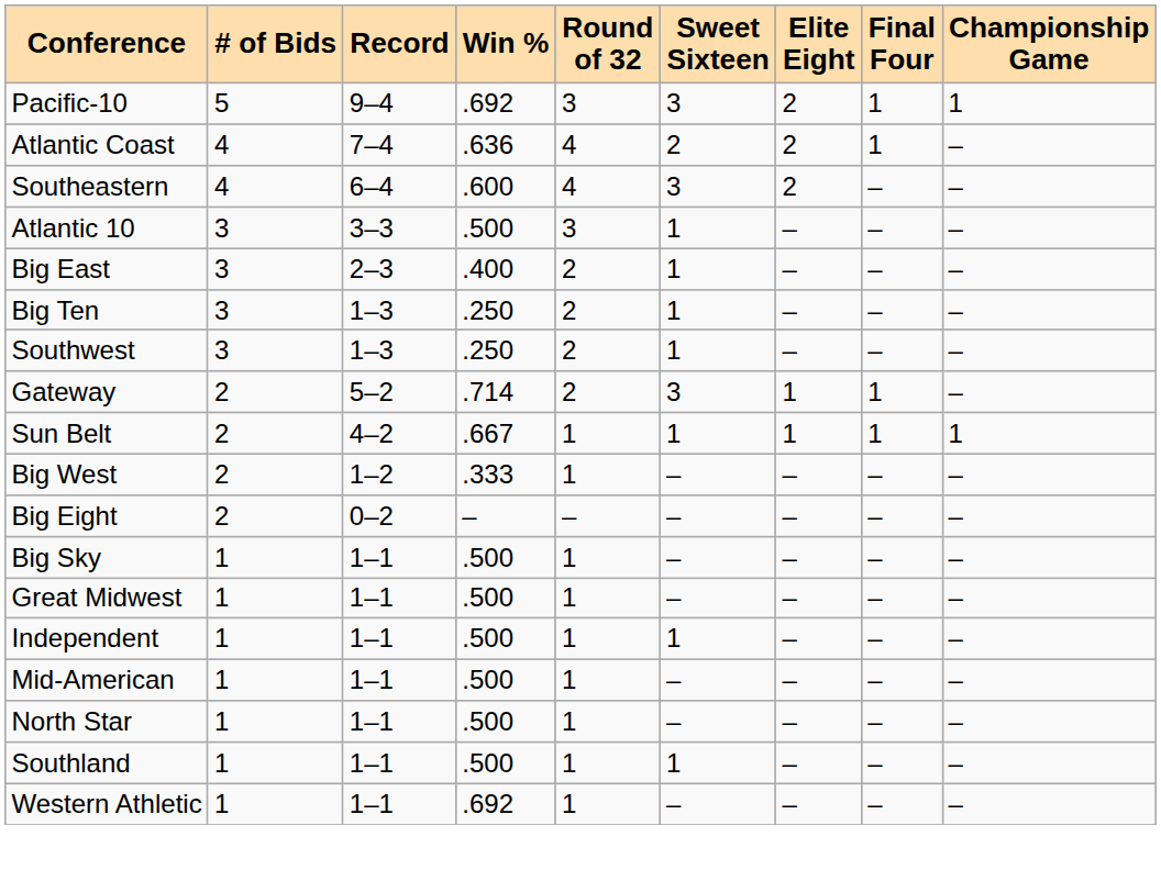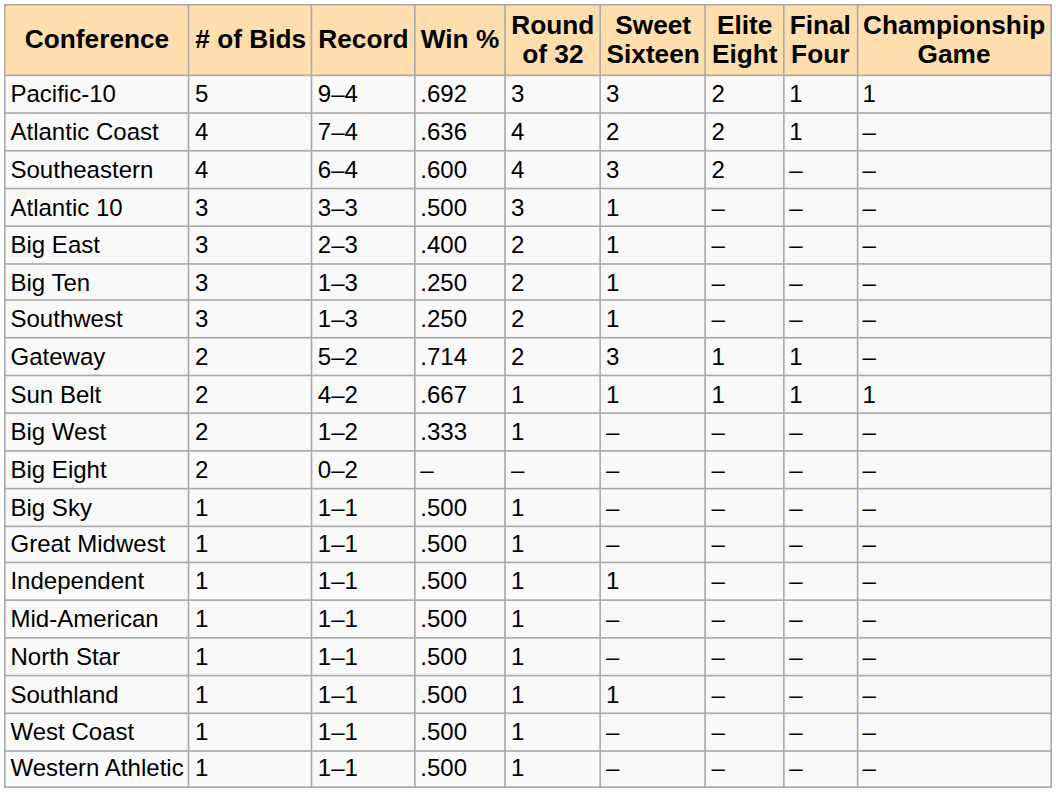 <table class="wikitable sortable">
 <tr>
 <th style="background-color:#FFDEAD;">Conference</th>
 <th style="background-color:#FFDEAD;"># of Bids</th>
 <th style="background-color:#FFDEAD;">Record</th>
 <th style="background-color:#FFDEAD;">Win %</th>
 <th style="background-color:#FFDEAD;">Round<br> of 32</th>
 <th style="background-color:#FFDEAD;">Sweet<br> Sixteen</th>
 <th style="background-color:#FFDEAD;">Elite<br> Eight</th>
 <th style="background-color:#FFDEAD;">Final<br> Four</th>
 <th style="background-color:#FFDEAD;">Championship<br> Game</th>
 </tr>
 <tr style="font-size:11pt"  valign="bottom">
 <td height="15">Pacific-10</td>
 <td>5</td>
 <td>9–4</td>
 <td>.692</td>
 <td>3</td>
 <td>3</td>
 <td>2</td>
 <td>1</td>
 <td>1</td>
 </tr>
 <tr style="font-size:11pt"  valign="bottom">
 <td height="15">Atlantic Coast</td>
 <td>4</td>
 <td>7–4</td>
 <td>.636</td>
 <td>4</td>
 <td>2</td>
 <td>2</td>
 <td>1</td>
 <td>–</td>
 </tr>
 <tr style="font-size:11pt"  valign="bottom">
 <td height="15">Southeastern</td>
 <td>4</td>
 <td>6–4</td>
 <td>.600</td>
 <td>4</td>
 <td>3</td>
 <td>2</td>
 <td>–</td>
 <td>–</td>
 </tr>
 <tr style="font-size:11pt"  valign="bottom">
 <td height="15">Atlantic 10</td>
 <td>3</td>
 <td>3–3</td>
 <td>.500</td>
 <td>3</td>
 <td>1</td>
 <td>–</td>
 <td>–</td>
 <td>–</td>
 </tr>
 <tr style="font-size:11pt"  valign="bottom">
 <td height="15">Big East</td>
 <td>3</td>
 <td>2–3</td>
 <td>.400</td>
 <td>2</td>
 <td>1</td>
 <td>–</td>
 <td>–</td>
 <td>–</td>
 </tr>
 <tr style="font-size:11pt"  valign="bottom">
 <td height="15">Big Ten</td>
 <td>3</td>
 <td>1–3</td>
 <td>.250</td>
 <td>2</td>
 <td>1</td>
 <td>–</td>
 <td>–</td>
 <td>–</td>
 </tr>
 <tr style="font-size:11pt"  valign="bottom">
 <td height="15">Southwest</td>
 <td>3</td>
 <td>1–3</td>
 <td>.250</td>
 <td>2</td>
 <td>1</td>
 <td>–</td>
 <td>–</td>
 <td>–</td>
 </tr>
 <tr style="font-size:11pt"  valign="bottom">
 <td height="15">Gateway</td>
 <td>2</td>
 <td>5–2</td>
 <td>.714</td>
 <td>2</td>
 <td>3</td>
 <td>1</td>
 <td>1</td>
 <td>–</td>
 </tr>
 <tr style="font-size:11pt"  valign="bottom">
 <td height="15">Sun Belt</td>
 <td>2</td>
 <td>4–2</td>
 <td>.667</td>
 <td>1</td>
 <td>1</td>
 <td>1</td>
 <td>1</td>
 <td>1</td>
 </tr>
 <tr style="font-size:11pt"  valign="bottom">
 <td height="15">Big West</td>
 <td>2</td>
 <td>1–2</td>
 <td>.333</td>
 <td>1</td>
 <td>–</td>
 <td>–</td>
 <td>–</td>
 <td>–</td>
 </tr>
 <tr style="font-size:11pt"  valign="bottom">
 <td height="15">Big Eight</td>
 <td>2</td>
 <td>0–2</td>
 <td>–</td>
 <td>–</td>
 <td>–</td>
 <td>–</td>
 <td>–</td>
 <td>–</td>
 </tr>
 <tr style="font-size:11pt"  valign="bottom">
 <td height="15">Big Sky</td>
 <td>1</td>
 <td>1–1</td>
 <td>.500</td>
 <td>1</td>
 <td>–</td>
 <td>–</td>
 <td>–</td>
 <td>–</td>
 </tr>
 <tr style="font-size:11pt"  valign="bottom">
 <td height="15">Great Midwest</td>
 <td>1</td>
 <td>1–1</td>
 <td>.500</td>
 <td>1</td>
 <td>–</td>
 <td>–</td>
 <td>–</td>
 <td>–</td>
 </tr>
 <tr style="font-size:11pt"  valign="bottom">
 <td height="15">Independent</td>
 <td>1</td>
 <td>1–1</td>
 <td>.500</td>
 <td>1</td>
 <td>1</td>
 <td>–</td>
 <td>–</td>
 <td>–</td>
 </tr>
 <tr style="font-size:11pt"  valign="bottom">
 <td height="15">Mid-American</td>
 <td>1</td>
 <td>1–1</td>
 <td>.500</td>
 <td>1</td>
 <td>–</td>
 <td>–</td>
 <td>–</td>
 <td>–</td>
 </tr>
 <tr style="font-size:11pt"  valign="bottom">
 <td height="15">North Star</td>
 <td>1</td>
 <td>1–1</td>
 <td>.500</td>
 <td>1</td>
 <td>–</td>
 <td>–</td>
 <td>–</td>
 <td>–</td>
 </tr>
 <tr style="font-size:11pt"  valign="bottom">
 <td height="15">Southland</td>
 <td>1</td>
 <td>1–1</td>
 <td>.500</td>
 <td>1</td>
 <td>1</td>
 <td>–</td>
 <td>–</td>
 <td>–</td>
 </tr>
 <tr style="font-size:11pt"  valign="bottom">
+<td height="15">West Coast</td>
+<td>1</td>
+<td>1–1</td>
+<td>.500</td>
+<td>1</td>
+<td>–</td>
+<td>–</td>
+<td>–</td>
+<td>–</td>
+</tr>
+<tr style="font-size:11pt"  valign="bottom">
 <td height="15">Western Athletic</td>
 <td>1</td>
 <td>1–1</td>
-<td>.692</td>
+<td>.500</td>
 <td>1</td>
 <td>–</td>
 <td>–</td>
 <td>–</td>
 <td>–</td>
 </tr>
 </table>
